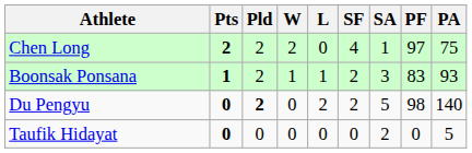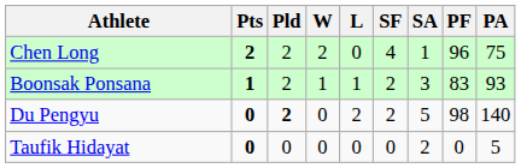 <table class=wikitable style="text-align:center">
 <tr>
 <th width=175>Athlete</th>
 <th width=20>Pts</th>
 <th width=20>Pld</th>
 <th width=20>W</th>
 <th width=20>L</th>
 <th width=20>SF</th>
 <th width=20>SA</th>
 <th width=20>PF</th>
 <th width=20>PA</th>
 </tr>
 <tr bgcolor=ccffcc>
 <td style="text-align:left"> <a href='#'>Chen Long</a></td>
 <td><strong>2</strong></td>
 <td>2</td>
 <td>2</td>
 <td>0</td>
 <td>4</td>
 <td>1</td>
-<td>97</td>
+<td>96</td>
 <td>75</td>
 </tr>
 <tr bgcolor=ccffcc>
 <td style="text-align:left"> <a href='#'>Boonsak Ponsana</a></td>
 <td><strong>1</strong></td>
 <td>2</td>
 <td>1</td>
 <td>1</td>
 <td>2</td>
 <td>3</td>
 <td>83</td>
 <td>93</td>
 </tr>
 <tr bgcolor=>
 <td style="text-align:left"> <a href='#'>Du Pengyu</a></td>
 <td><strong>0</strong></td>
 <td><strong>2</strong></td>
 <td>0</td>
 <td>2</td>
 <td>2</td>
 <td>5</td>
 <td>98</td>
 <td>140</td>
 </tr>
 <tr bgcolor=>
 <td style="text-align:left"> <a href='#'>Taufik Hidayat</a></td>
 <td><strong>0</strong></td>
 <td>0</td>
 <td>0</td>
 <td>0</td>
 <td>0</td>
 <td>2</td>
 <td>0</td>
 <td>5</td>
 </tr>
 </table>
